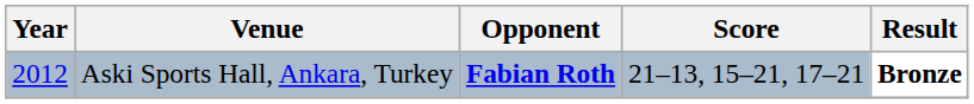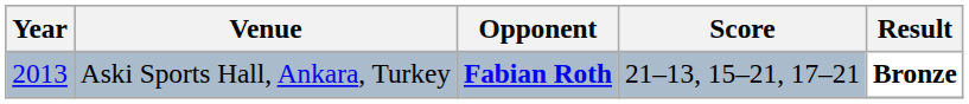 <table class="sortable wikitable" style="font-size: 90%;">
 <tr>
 <th>Year</th>
 <th>Venue</th>
 <th>Opponent</th>
 <th>Score</th>
 <th>Result</th>
 </tr>
 <tr style="background:#AABBCC">
-<td align="center"><a href='#'>2012</a></td>
+<td align="center"><a href='#'>2013</a></td>
 <td align="left">Aski Sports Hall, <a href='#'>Ankara</a>, Turkey</td>
 <td align="left"><strong> <a href='#'>Fabian Roth</a></strong></td>
 <td align="left">21–13, 15–21, 17–21</td>
 <td style="text-align:left; background:white"> <strong>Bronze</strong></td>
 </tr>
 <tr>
 </tr>
 </table>
